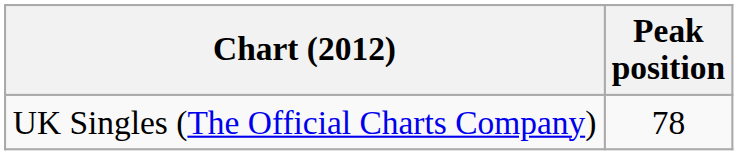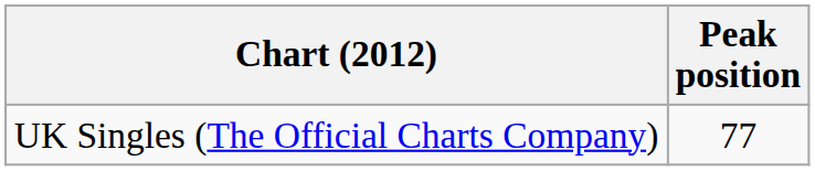 <table class="wikitable sortable">
 <tr>
 <th>Chart (2012)</th>
 <th>Peak<br>position</th>
 </tr>
 <tr>
 <td>UK Singles (<a href='#'>The Official Charts Company</a>)</td>
-<td style="text-align:center;">78</td>
+<td style="text-align:center;">77</td>
 </tr>
 </table>
